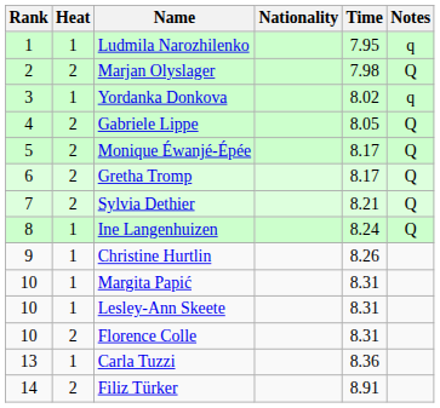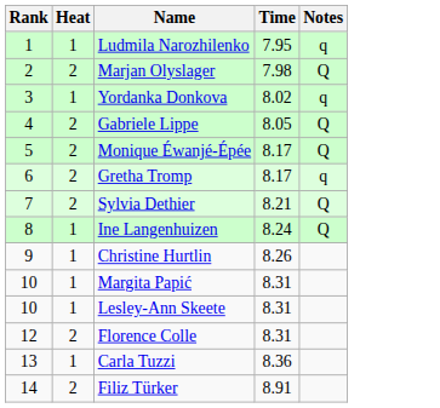 <table class="wikitable sortable" style="text-align:center">
 <tr>
 <th>Rank</th>
 <th>Heat</th>
 <th>Name</th>
-<th>Nationality</th>
 <th>Time</th>
 <th>Notes</th>
 </tr>
 <tr bgcolor=ccffcc>
 <td>1</td>
 <td>1</td>
 <td align="left"><a href='#'>Ludmila Narozhilenko</a></td>
-<td align=left></td>
 <td>7.95</td>
 <td>q</td>
 </tr>
 <tr bgcolor=ccffcc>
 <td>2</td>
 <td>2</td>
 <td align="left"><a href='#'>Marjan Olyslager</a></td>
-<td align=left></td>
 <td>7.98</td>
 <td>Q</td>
 </tr>
 <tr bgcolor=ccffcc>
 <td>3</td>
 <td>1</td>
 <td align="left"><a href='#'>Yordanka Donkova</a></td>
-<td align=left></td>
 <td>8.02</td>
 <td>q</td>
 </tr>
 <tr bgcolor=ccffcc>
 <td>4</td>
 <td>2</td>
 <td align="left"><a href='#'>Gabriele Lippe</a></td>
-<td align=left></td>
 <td>8.05</td>
 <td>Q</td>
 </tr>
 <tr bgcolor=ccffcc>
 <td>5</td>
 <td>2</td>
 <td align="left"><a href='#'>Monique Éwanjé-Épée</a></td>
-<td align=left></td>
 <td>8.17</td>
 <td>Q</td>
 </tr>
 <tr bgcolor=ddffdd>
 <td>6</td>
 <td>2</td>
 <td align="left"><a href='#'>Gretha Tromp</a></td>
-<td align=left></td>
 <td>8.17</td>
-<td>Q</td>
+<td>q</td>
 </tr>
 <tr bgcolor=ddffdd>
 <td>7</td>
 <td>2</td>
 <td align="left"><a href='#'>Sylvia Dethier</a></td>
-<td align=left></td>
 <td>8.21</td>
 <td>Q</td>
 </tr>
 <tr bgcolor=ccffcc>
 <td>8</td>
 <td>1</td>
 <td align="left"><a href='#'>Ine Langenhuizen</a></td>
-<td align=left></td>
 <td>8.24</td>
 <td>Q</td>
 </tr>
 <tr>
 <td>9</td>
 <td>1</td>
 <td align="left"><a href='#'>Christine Hurtlin</a></td>
-<td align=left></td>
 <td>8.26</td>
 <td></td>
 </tr>
 <tr>
 <td>10</td>
 <td>1</td>
 <td align="left"><a href='#'>Margita Papić</a></td>
-<td align=left></td>
 <td>8.31</td>
 <td></td>
 </tr>
 <tr>
 <td>10</td>
 <td>1</td>
 <td align="left"><a href='#'>Lesley-Ann Skeete</a></td>
-<td align=left></td>
 <td>8.31</td>
 <td></td>
 </tr>
 <tr>
-<td>10</td>
+<td>12</td>
 <td>2</td>
 <td align="left"><a href='#'>Florence Colle</a></td>
-<td align=left></td>
 <td>8.31</td>
 <td></td>
 </tr>
 <tr>
 <td>13</td>
 <td>1</td>
 <td align="left"><a href='#'>Carla Tuzzi</a></td>
-<td align=left></td>
 <td>8.36</td>
 <td></td>
 </tr>
 <tr>
 <td>14</td>
 <td>2</td>
 <td align="left"><a href='#'>Filiz Türker</a></td>
-<td align=left></td>
 <td>8.91</td>
 <td></td>
 </tr>
 </table>
